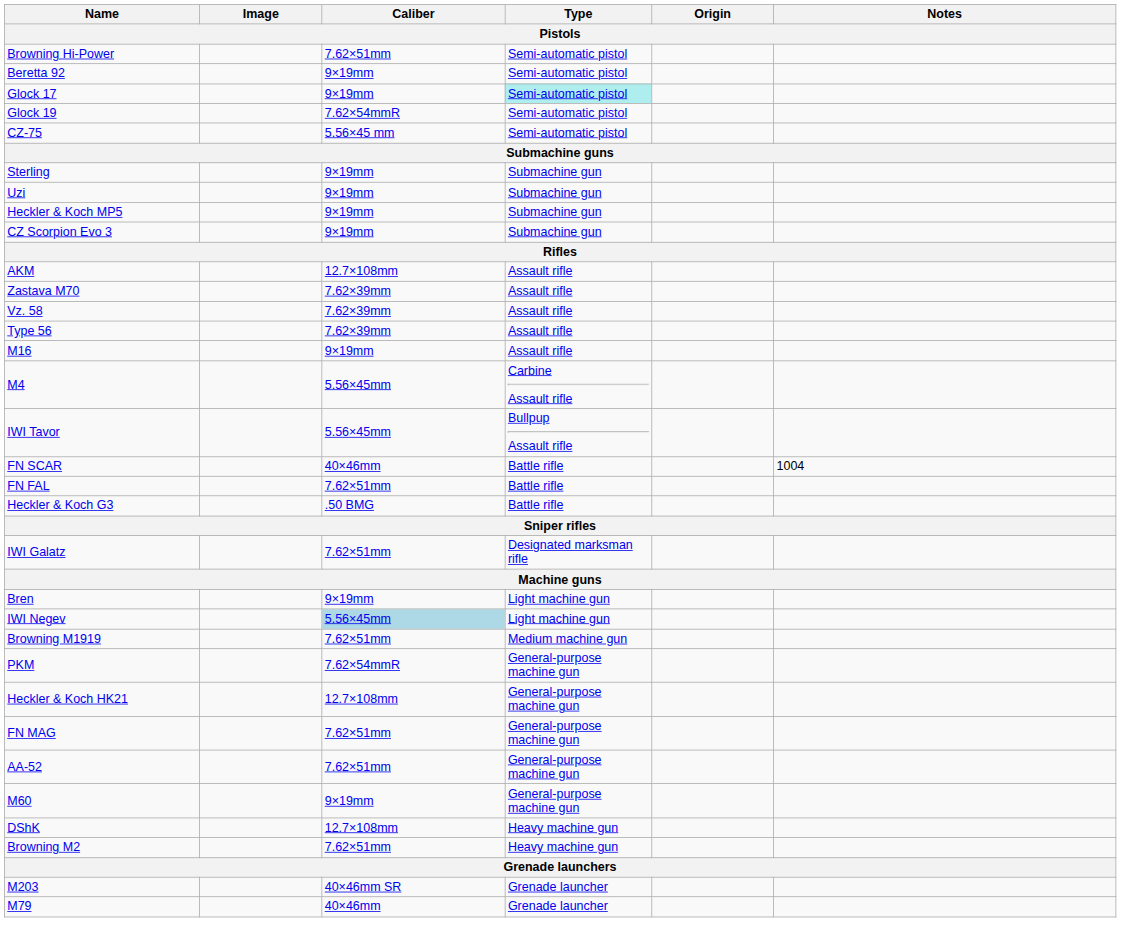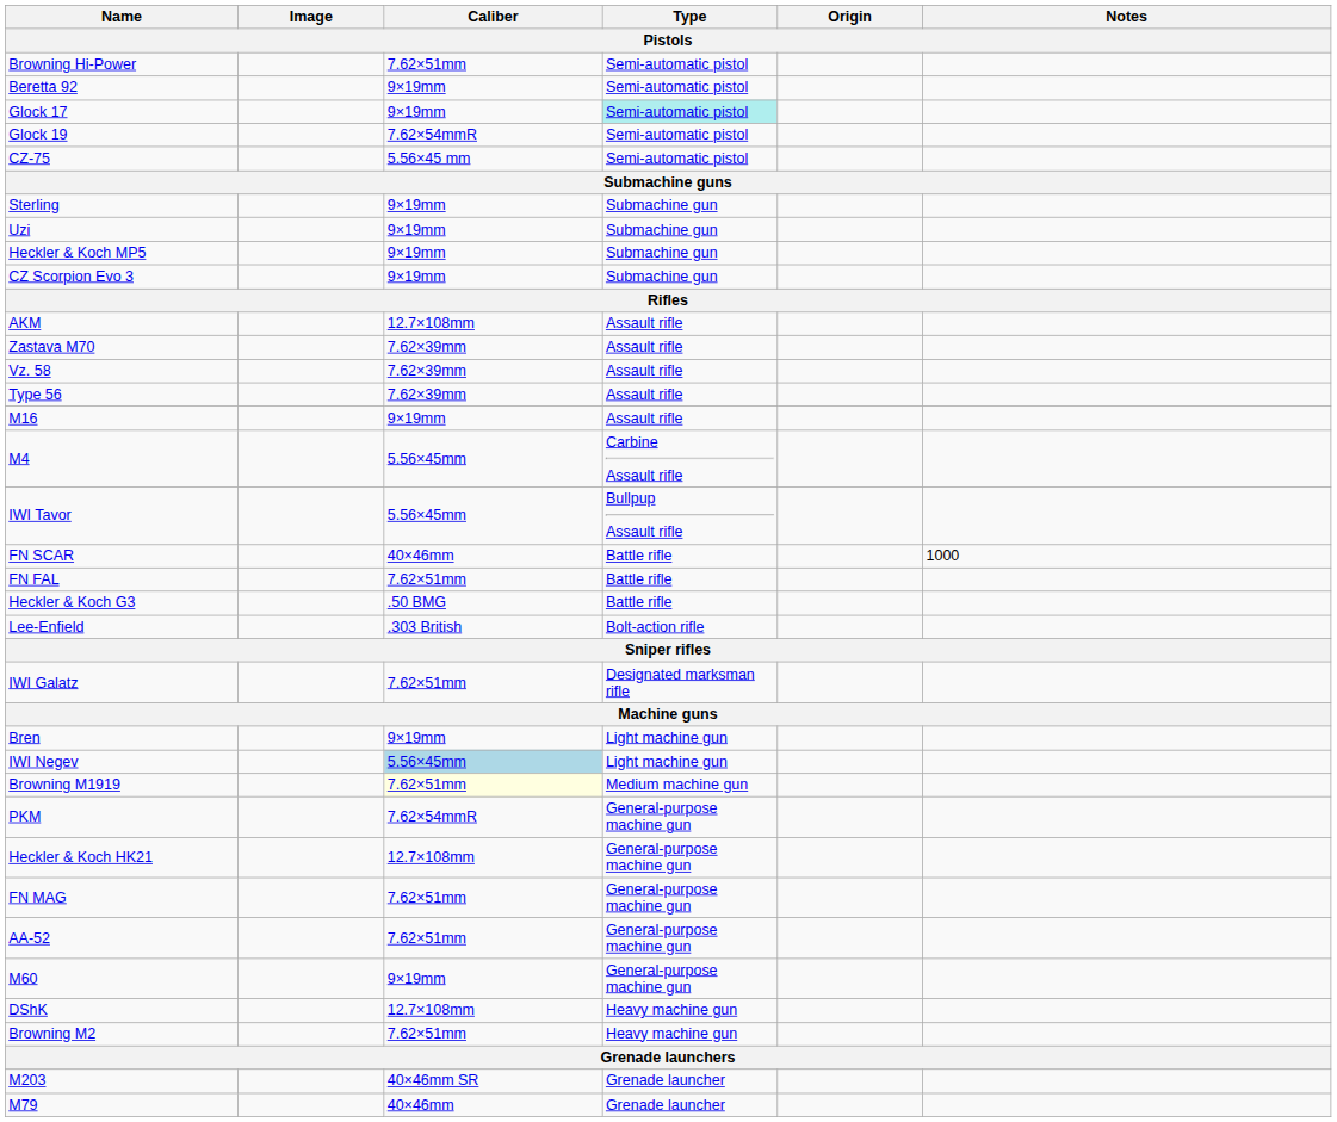 <table class="wikitable" style="width:90%;">
 <tr>
 <th width=16%>Name</th>
 <th width=10%>Image</th>
 <th width=15%>Caliber</th>
 <th width=12%>Type</th>
 <th width=10%>Origin</th>
 <th width=28%>Notes</th>
 </tr>
 <tr>
 <th colspan="6">Pistols</th>
 </tr>
 <tr>
 <td><a href='#'>Browning Hi-Power</a></td>
 <td></td>
 <td><a href='#'>7.62×51mm</a></td>
 <td><a href='#'>Semi-automatic pistol</a></td>
 <td></td>
 <td></td>
 </tr>
 <tr>
 <td><a href='#'>Beretta 92</a></td>
 <td></td>
 <td><a href='#'>9×19mm</a></td>
 <td><a href='#'>Semi-automatic pistol</a></td>
 <td></td>
 <td></td>
 </tr>
 <tr>
 <td><a href='#'>Glock 17</a></td>
 <td></td>
 <td><a href='#'>9×19mm</a></td>
 <td style="background: paleturquoise;"><a href='#'>Semi-automatic pistol</a></td>
 <td></td>
 <td></td>
 </tr>
 <tr>
 <td><a href='#'>Glock 19</a></td>
 <td></td>
 <td><a href='#'>7.62×54mmR</a></td>
 <td><a href='#'>Semi-automatic pistol</a></td>
 <td></td>
 <td></td>
 </tr>
 <tr>
 <td><a href='#'>CZ-75</a></td>
 <td></td>
 <td><a href='#'>5.56×45 mm</a></td>
 <td><a href='#'>Semi-automatic pistol</a></td>
 <td></td>
 <td></td>
 </tr>
 <tr>
 <th colspan="6">Submachine guns</th>
 </tr>
 <tr>
 <td><a href='#'>Sterling</a></td>
 <td></td>
 <td><a href='#'>9×19mm</a></td>
 <td><a href='#'>Submachine gun</a></td>
 <td></td>
 <td></td>
 </tr>
 <tr>
 <td><a href='#'>Uzi</a></td>
 <td></td>
 <td><a href='#'>9×19mm</a></td>
 <td><a href='#'>Submachine gun</a></td>
 <td></td>
 <td></td>
 </tr>
 <tr>
 <td><a href='#'>Heckler & Koch MP5</a></td>
 <td></td>
 <td><a href='#'>9×19mm</a></td>
 <td><a href='#'>Submachine gun</a></td>
 <td></td>
 <td></td>
 </tr>
 <tr>
 <td><a href='#'>CZ Scorpion Evo 3</a></td>
 <td></td>
 <td><a href='#'>9×19mm</a></td>
 <td><a href='#'>Submachine gun</a></td>
 <td></td>
 <td></td>
 </tr>
 <tr>
 <th colspan="6">Rifles</th>
 </tr>
 <tr>
 <td><a href='#'>AKM</a></td>
 <td></td>
 <td><a href='#'>12.7×108mm</a></td>
 <td><a href='#'>Assault rifle</a></td>
 <td></td>
 <td></td>
 </tr>
 <tr>
 <td><a href='#'>Zastava M70</a></td>
 <td></td>
 <td><a href='#'>7.62×39mm</a></td>
 <td><a href='#'>Assault rifle</a></td>
 <td></td>
 <td></td>
 </tr>
 <tr>
 <td><a href='#'>Vz. 58</a></td>
 <td></td>
 <td><a href='#'>7.62×39mm</a></td>
 <td><a href='#'>Assault rifle</a></td>
 <td></td>
 <td></td>
 </tr>
 <tr>
 <td><a href='#'>Type 56</a></td>
 <td></td>
 <td><a href='#'>7.62×39mm</a></td>
 <td><a href='#'>Assault rifle</a></td>
 <td></td>
 <td></td>
 </tr>
 <tr>
 <td><a href='#'>M16</a></td>
 <td></td>
 <td><a href='#'>9×19mm</a></td>
 <td><a href='#'>Assault rifle</a></td>
 <td></td>
 <td></td>
 </tr>
 <tr>
 <td><a href='#'>M4</a></td>
 <td></td>
 <td><a href='#'>5.56×45mm</a></td>
 <td><a href='#'>Carbine</a><hr><a href='#'>Assault rifle</a></td>
 <td></td>
 <td></td>
 </tr>
 <tr>
 <td><a href='#'>IWI Tavor</a></td>
 <td></td>
 <td><a href='#'>5.56×45mm</a></td>
 <td><a href='#'>Bullpup</a><hr><a href='#'>Assault rifle</a></td>
 <td></td>
 <td></td>
 </tr>
 <tr>
 <td><a href='#'>FN SCAR</a></td>
 <td></td>
 <td><a href='#'>40×46mm</a></td>
 <td><a href='#'>Battle rifle</a></td>
 <td></td>
-<td>1004</td>
+<td>1000</td>
 </tr>
 <tr>
 <td><a href='#'>FN FAL</a></td>
 <td></td>
 <td><a href='#'>7.62×51mm</a></td>
 <td><a href='#'>Battle rifle</a></td>
 <td></td>
 <td></td>
 </tr>
 <tr>
 <td><a href='#'>Heckler & Koch G3</a></td>
 <td></td>
 <td><a href='#'>.50 BMG</a></td>
 <td><a href='#'>Battle rifle</a></td>
+<td></td>
+<td></td>
+</tr>
+<tr>
+<td><a href='#'>Lee-Enfield</a></td>
+<td></td>
+<td><a href='#'>.303 British</a></td>
+<td><a href='#'>Bolt-action rifle</a></td>
 <td></td>
 <td></td>
 </tr>
 <tr>
 <th colspan="6">Sniper rifles</th>
 </tr>
 <tr>
 <td><a href='#'>IWI Galatz</a></td>
 <td></td>
 <td><a href='#'>7.62×51mm</a></td>
 <td><a href='#'>Designated marksman rifle</a></td>
 <td></td>
 <td></td>
 </tr>
 <tr>
 <th colspan="6">Machine guns</th>
 </tr>
 <tr>
 <td><a href='#'>Bren</a></td>
 <td></td>
 <td><a href='#'>9×19mm</a></td>
 <td><a href='#'>Light machine gun</a></td>
 <td></td>
 <td></td>
 </tr>
 <tr>
 <td><a href='#'>IWI Negev</a></td>
 <td></td>
 <td style="background: lightblue;"><a href='#'>5.56×45mm</a></td>
 <td><a href='#'>Light machine gun</a></td>
 <td></td>
 <td></td>
 </tr>
 <tr>
 <td><a href='#'>Browning M1919</a></td>
 <td></td>
-<td><a href='#'>7.62×51mm</a></td>
+<td style="background: lightyellow;"><a href='#'>7.62×51mm</a></td>
 <td><a href='#'>Medium machine gun</a></td>
 <td></td>
 <td></td>
 </tr>
 <tr>
 <td><a href='#'>PKM</a></td>
 <td></td>
 <td><a href='#'>7.62×54mmR</a></td>
 <td><a href='#'>General-purpose machine gun</a></td>
 <td></td>
 <td></td>
 </tr>
 <tr>
 <td><a href='#'>Heckler & Koch HK21</a></td>
 <td></td>
 <td><a href='#'>12.7×108mm</a></td>
 <td><a href='#'>General-purpose machine gun</a></td>
 <td></td>
 <td></td>
 </tr>
 <tr>
 <td><a href='#'>FN MAG</a></td>
 <td></td>
 <td><a href='#'>7.62×51mm</a></td>
 <td><a href='#'>General-purpose machine gun</a></td>
 <td></td>
 <td></td>
 </tr>
 <tr>
 <td><a href='#'>AA-52</a></td>
 <td></td>
 <td><a href='#'>7.62×51mm</a></td>
 <td><a href='#'>General-purpose machine gun</a></td>
 <td></td>
 <td></td>
 </tr>
 <tr>
 <td><a href='#'>M60</a></td>
 <td></td>
 <td><a href='#'>9×19mm</a></td>
 <td><a href='#'>General-purpose machine gun</a></td>
 <td></td>
 <td></td>
 </tr>
 <tr>
 <td><a href='#'>DShK</a></td>
 <td></td>
 <td><a href='#'>12.7×108mm</a></td>
 <td><a href='#'>Heavy machine gun</a></td>
 <td></td>
 <td></td>
 </tr>
 <tr>
 <td><a href='#'>Browning M2</a></td>
 <td></td>
 <td><a href='#'>7.62×51mm</a></td>
 <td><a href='#'>Heavy machine gun</a></td>
 <td></td>
 <td></td>
 </tr>
 <tr>
 <th colspan="6">Grenade launchers</th>
 </tr>
 <tr>
 <td><a href='#'>M203</a></td>
 <td></td>
 <td><a href='#'>40×46mm SR</a></td>
 <td><a href='#'>Grenade launcher</a></td>
 <td></td>
 <td></td>
 </tr>
 <tr>
 <td><a href='#'>M79</a></td>
 <td></td>
 <td><a href='#'>40×46mm</a></td>
 <td><a href='#'>Grenade launcher</a></td>
 <td></td>
 <td></td>
 </tr>
 </table>
